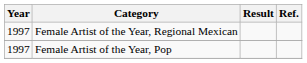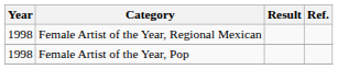 <table class="wikitable">
 <tr>
 <th><strong>Year</strong></th>
 <th><strong>Category</strong></th>
 <th><strong>Result</strong></th>
 <th>Ref.</th>
 </tr>
 <tr>
-<td>1997</td>
+<td>1998</td>
 <td>Female Artist of the Year, Regional Mexican</td>
 <td></td>
 <td></td>
 </tr>
 <tr>
 </tr>
 <tr>
-<td>1997</td>
+<td>1998</td>
 <td>Female Artist of the Year, Pop</td>
 <td></td>
 <td></td>
 </tr>
 <tr>
 </tr>
 </table>
